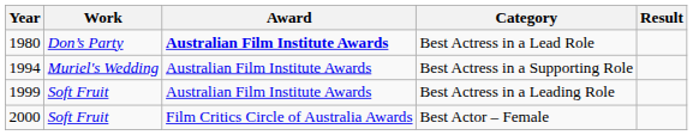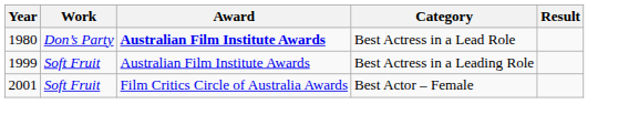 <table class=wikitable>
 <tr>
 <th>Year</th>
 <th>Work</th>
 <th>Award</th>
 <th>Category</th>
 <th>Result</th>
 </tr>
 <tr>
 <td>1980</td>
 <td><em><a href='#'>Don’s Party</a></em></td>
 <td><strong><a href='#'>Australian Film Institute Awards</a></strong></td>
 <td>Best Actress in a Lead Role</td>
 <td></td>
 </tr>
 <tr>
-<td>1994</td>
-<td><em><a href='#'>Muriel's Wedding</a></em></td>
-<td><a href='#'>Australian Film Institute Awards</a></td>
-<td>Best Actress in a Supporting Role</td>
-<td></td>
-</tr>
-<tr>
 <td>1999</td>
 <td><em><a href='#'>Soft Fruit</a></em></td>
 <td><a href='#'>Australian Film Institute Awards</a></td>
 <td>Best Actress in a Leading Role</td>
 <td></td>
 </tr>
 <tr>
-<td>2000</td>
+<td>2001</td>
 <td><em><a href='#'>Soft Fruit</a></em></td>
 <td><a href='#'> Film Critics Circle of Australia Awards</a></td>
 <td>Best Actor – Female</td>
 <td></td>
 </tr>
 </table>
